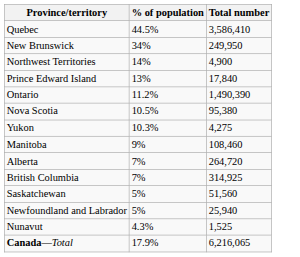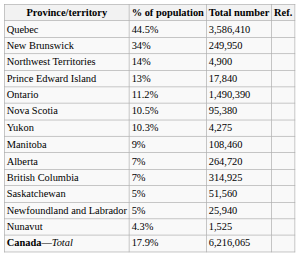 <table class="wikitable sortable sticky-header" style=text-align:right" style="margin:1em auto;">
 <tr>
 <th>Province/territory</th>
 <th>% of population</th>
 <th>Total number</th>
+<th class="unsortable">Ref.</th>
 </tr>
 <tr>
 <td align="left">Quebec</td>
 <td>44.5%</td>
 <td>3,586,410</td>
+<td></td>
 </tr>
 <tr>
 <td align="left">New Brunswick</td>
 <td>34%</td>
 <td>249,950</td>
+<td></td>
 </tr>
 <tr>
 <td align="left">Northwest Territories</td>
 <td>14%</td>
 <td>4,900</td>
+<td></td>
 </tr>
 <tr>
 <td align="left">Prince Edward Island</td>
 <td>13%</td>
 <td>17,840</td>
+<td></td>
 </tr>
 <tr>
 <td align="left">Ontario</td>
 <td>11.2%</td>
 <td>1,490,390</td>
+<td></td>
 </tr>
 <tr>
 <td align="left">Nova Scotia</td>
 <td>10.5%</td>
 <td>95,380</td>
+<td></td>
 </tr>
 <tr>
 <td align="left">Yukon</td>
 <td>10.3%</td>
 <td>4,275</td>
+<td></td>
 </tr>
 <tr>
 <td align="left">Manitoba</td>
 <td>9%</td>
 <td>108,460</td>
+<td></td>
 </tr>
 <tr>
 <td align="left">Alberta</td>
 <td>7%</td>
 <td>264,720</td>
+<td></td>
 </tr>
 <tr>
 <td align="left">British Columbia</td>
 <td>7%</td>
 <td>314,925</td>
+<td></td>
 </tr>
 <tr>
 <td align="left">Saskatchewan</td>
 <td>5%</td>
 <td>51,560</td>
+<td></td>
 </tr>
 <tr>
 <td align="left">Newfoundland and Labrador</td>
 <td>5%</td>
 <td>25,940</td>
+<td></td>
 </tr>
 <tr>
 <td align="left">Nunavut</td>
 <td>4.3%</td>
 <td>1,525</td>
+<td></td>
 </tr>
 <tr>
 <td align="left"><strong>Canada</strong>—<em>Total</em></td>
 <td>17.9%</td>
 <td>6,216,065</td>
+<td></td>
 </tr>
 </table>
